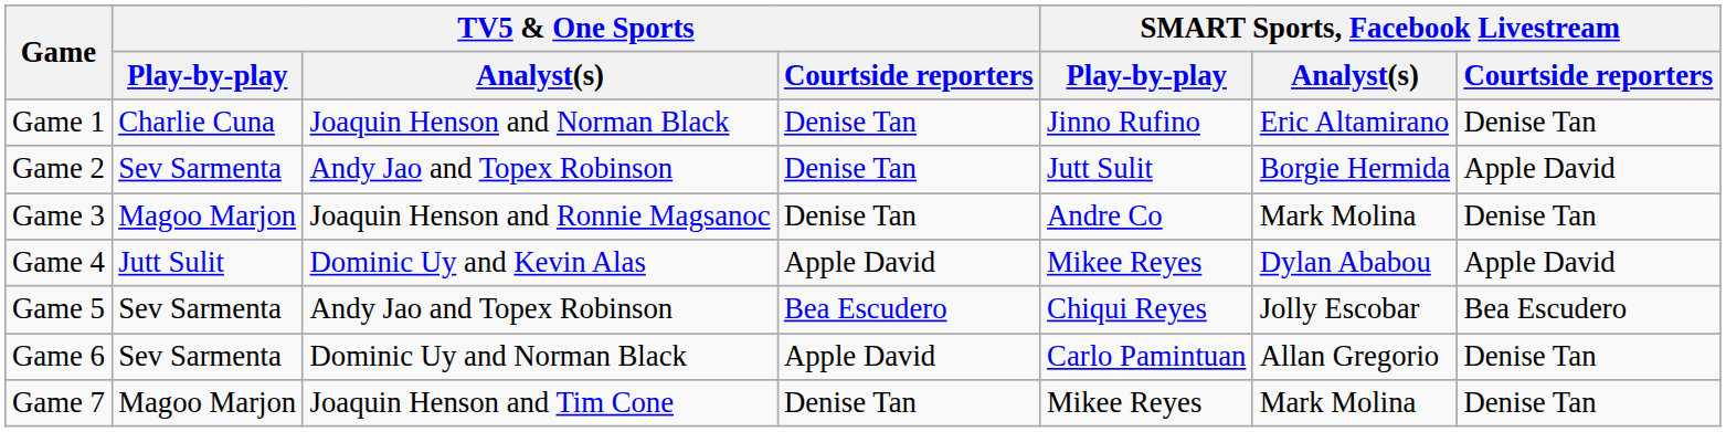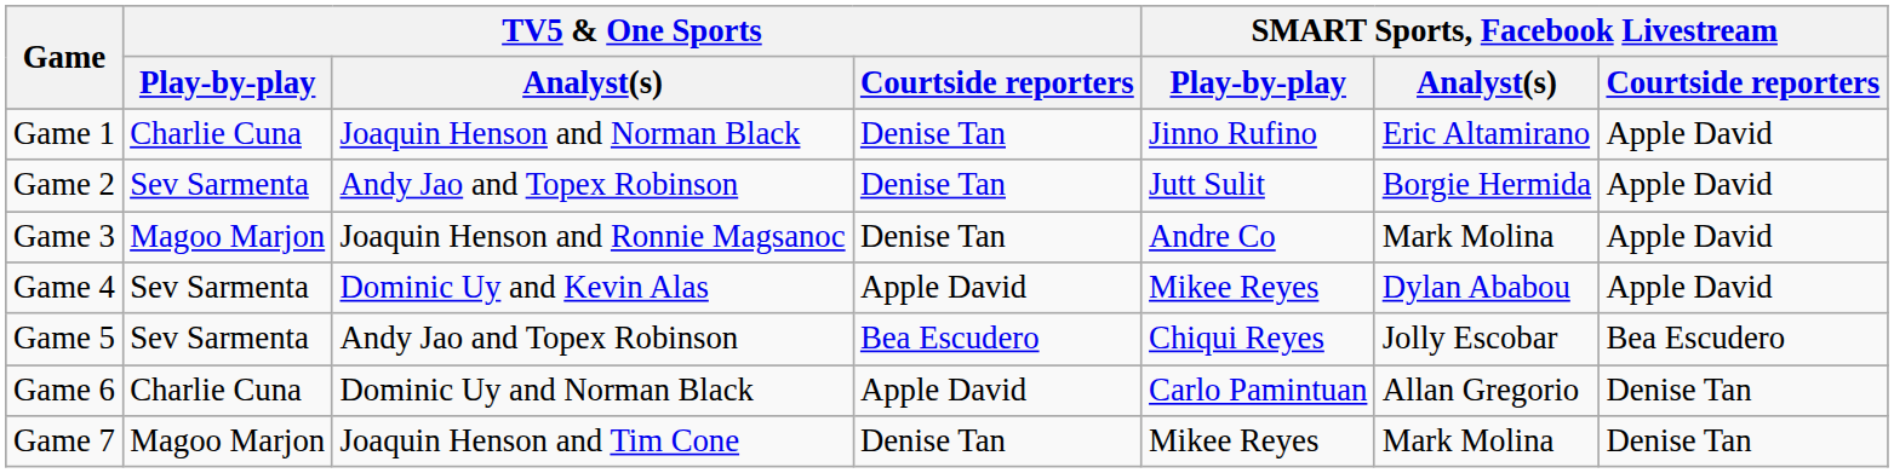 <table class=wikitable>
 <tr>
 <th rowspan=2>Game</th>
 <th colspan=3><a href='#'>TV5</a> & <a href='#'>One Sports</a></th>
 <th colspan=3>SMART Sports, <a href='#'>Facebook</a> <a href='#'>Livestream</a></th>
 </tr>
 <tr>
 <th><a href='#'>Play-by-play</a></th>
 <th><a href='#'>Analyst</a>(s)</th>
 <th><a href='#'>Courtside reporters</a></th>
 <th><a href='#'>Play-by-play</a></th>
 <th><a href='#'>Analyst</a>(s)</th>
 <th><a href='#'>Courtside reporters</a></th>
 </tr>
 <tr>
 <td>Game 1</td>
 <td><a href='#'>Charlie Cuna</a></td>
 <td><a href='#'>Joaquin Henson</a> and <a href='#'>Norman Black</a></td>
 <td><a href='#'>Denise Tan</a></td>
 <td><a href='#'>Jinno Rufino</a></td>
 <td><a href='#'>Eric Altamirano</a></td>
-<td>Denise Tan</td>
+<td>Apple David</td>
 </tr>
 <tr>
 <td>Game 2</td>
 <td><a href='#'>Sev Sarmenta</a></td>
 <td><a href='#'>Andy Jao</a> and <a href='#'>Topex Robinson</a></td>
 <td><a href='#'>Denise Tan</a></td>
 <td><a href='#'>Jutt Sulit</a></td>
 <td><a href='#'>Borgie Hermida</a></td>
 <td>Apple David</td>
 </tr>
 <tr>
 <td>Game 3</td>
 <td><a href='#'>Magoo Marjon</a></td>
 <td>Joaquin Henson and <a href='#'>Ronnie Magsanoc</a></td>
 <td>Denise Tan</td>
 <td><a href='#'>Andre Co</a></td>
 <td>Mark Molina</td>
-<td>Denise Tan</td>
+<td>Apple David</td>
 </tr>
 <tr>
 <td>Game 4</td>
-<td><a href='#'>Jutt Sulit</a></td>
+<td>Sev Sarmenta</td>
 <td><a href='#'>Dominic Uy</a> and <a href='#'>Kevin Alas</a></td>
 <td>Apple David</td>
 <td><a href='#'>Mikee Reyes</a></td>
 <td><a href='#'>Dylan Ababou</a></td>
 <td>Apple David</td>
 </tr>
 <tr>
 <td>Game 5</td>
 <td>Sev Sarmenta</td>
 <td>Andy Jao and Topex Robinson</td>
 <td><a href='#'>Bea Escudero</a></td>
 <td><a href='#'>Chiqui Reyes</a></td>
 <td>Jolly Escobar</td>
 <td>Bea Escudero</td>
 </tr>
 <tr>
 <td>Game 6</td>
-<td>Sev Sarmenta</td>
+<td>Charlie Cuna</td>
 <td>Dominic Uy and Norman Black</td>
 <td>Apple David</td>
 <td><a href='#'>Carlo Pamintuan</a></td>
 <td>Allan Gregorio</td>
 <td>Denise Tan</td>
 </tr>
 <tr>
 <td>Game 7</td>
 <td>Magoo Marjon</td>
 <td>Joaquin Henson and <a href='#'>Tim Cone</a></td>
 <td>Denise Tan</td>
 <td>Mikee Reyes</td>
 <td>Mark Molina</td>
 <td>Denise Tan</td>
 </tr>
 </table>
